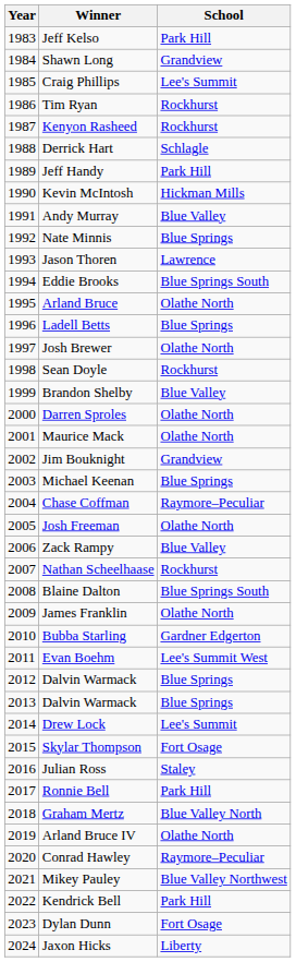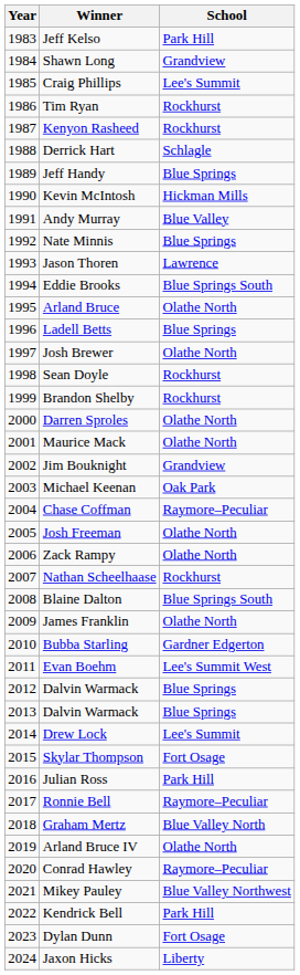 <table class="wikitable sortable">
 <tr>
 <th>Year</th>
 <th>Winner</th>
 <th>School</th>
 </tr>
 <tr>
 <td>1983</td>
 <td>Jeff Kelso</td>
 <td><a href='#'>Park Hill</a></td>
 </tr>
 <tr>
 <td>1984</td>
 <td>Shawn Long</td>
 <td><a href='#'>Grandview</a></td>
 </tr>
 <tr>
 <td>1985</td>
 <td>Craig Phillips</td>
 <td><a href='#'>Lee's Summit</a></td>
 </tr>
 <tr>
 <td>1986</td>
 <td>Tim Ryan</td>
 <td><a href='#'>Rockhurst</a></td>
 </tr>
 <tr>
 <td>1987</td>
 <td><a href='#'>Kenyon Rasheed</a></td>
 <td><a href='#'>Rockhurst</a></td>
 </tr>
 <tr>
 <td>1988</td>
 <td>Derrick Hart</td>
 <td><a href='#'>Schlagle</a></td>
 </tr>
 <tr>
 <td>1989</td>
 <td>Jeff Handy</td>
-<td><a href='#'>Park Hill</a></td>
+<td><a href='#'>Blue Springs</a></td>
 </tr>
 <tr>
 <td>1990</td>
 <td>Kevin McIntosh</td>
 <td><a href='#'>Hickman Mills</a></td>
 </tr>
 <tr>
 <td>1991</td>
 <td>Andy Murray</td>
 <td><a href='#'>Blue Valley</a></td>
 </tr>
 <tr>
 <td>1992</td>
 <td>Nate Minnis</td>
 <td><a href='#'>Blue Springs</a></td>
 </tr>
 <tr>
 <td>1993</td>
 <td>Jason Thoren</td>
 <td><a href='#'>Lawrence</a></td>
 </tr>
 <tr>
 <td>1994</td>
 <td>Eddie Brooks</td>
 <td><a href='#'>Blue Springs South</a></td>
 </tr>
 <tr>
 <td>1995</td>
 <td><a href='#'>Arland Bruce</a></td>
 <td><a href='#'>Olathe North</a></td>
 </tr>
 <tr>
 <td>1996</td>
 <td><a href='#'>Ladell Betts</a></td>
 <td><a href='#'>Blue Springs</a></td>
 </tr>
 <tr>
 <td>1997</td>
 <td>Josh Brewer</td>
 <td><a href='#'>Olathe North</a></td>
 </tr>
 <tr>
 <td>1998</td>
 <td>Sean Doyle</td>
 <td><a href='#'>Rockhurst</a></td>
 </tr>
 <tr>
 <td>1999</td>
 <td>Brandon Shelby</td>
-<td><a href='#'>Blue Valley</a></td>
+<td><a href='#'>Rockhurst</a></td>
 </tr>
 <tr>
 <td>2000</td>
 <td><a href='#'>Darren Sproles</a></td>
 <td><a href='#'>Olathe North</a></td>
 </tr>
 <tr>
 <td>2001</td>
 <td>Maurice Mack</td>
 <td><a href='#'>Olathe North</a></td>
 </tr>
 <tr>
 <td>2002</td>
 <td>Jim Bouknight</td>
 <td><a href='#'>Grandview</a></td>
 </tr>
 <tr>
 <td>2003</td>
 <td>Michael Keenan</td>
-<td><a href='#'>Blue Springs</a></td>
+<td><a href='#'>Oak Park</a></td>
 </tr>
 <tr>
 <td>2004</td>
 <td><a href='#'>Chase Coffman</a></td>
 <td><a href='#'>Raymore–Peculiar</a></td>
 </tr>
 <tr>
 <td>2005</td>
 <td><a href='#'>Josh Freeman</a></td>
 <td><a href='#'>Olathe North</a></td>
 </tr>
 <tr>
 <td>2006</td>
 <td>Zack Rampy</td>
-<td><a href='#'>Blue Valley</a></td>
+<td><a href='#'>Olathe North</a></td>
 </tr>
 <tr>
 <td>2007</td>
 <td><a href='#'>Nathan Scheelhaase</a></td>
 <td><a href='#'>Rockhurst</a></td>
 </tr>
 <tr>
 <td>2008</td>
 <td>Blaine Dalton</td>
 <td><a href='#'>Blue Springs South</a></td>
 </tr>
 <tr>
 <td>2009</td>
 <td>James Franklin</td>
 <td><a href='#'>Olathe North</a></td>
 </tr>
 <tr>
 <td>2010</td>
 <td><a href='#'>Bubba Starling</a></td>
 <td><a href='#'>Gardner Edgerton</a></td>
 </tr>
 <tr>
 <td>2011</td>
 <td><a href='#'>Evan Boehm</a></td>
 <td><a href='#'>Lee's Summit West</a></td>
 </tr>
 <tr>
 <td>2012</td>
 <td>Dalvin Warmack</td>
 <td><a href='#'>Blue Springs</a></td>
 </tr>
 <tr>
 <td>2013</td>
 <td>Dalvin Warmack</td>
 <td><a href='#'>Blue Springs</a></td>
 </tr>
 <tr>
 <td>2014</td>
 <td><a href='#'>Drew Lock</a></td>
 <td><a href='#'>Lee's Summit</a></td>
 </tr>
 <tr>
 <td>2015</td>
 <td><a href='#'>Skylar Thompson</a></td>
 <td><a href='#'>Fort Osage</a></td>
 </tr>
 <tr>
 <td>2016</td>
 <td>Julian Ross</td>
-<td><a href='#'>Staley</a></td>
+<td><a href='#'>Park Hill</a></td>
 </tr>
 <tr>
 <td>2017</td>
 <td><a href='#'>Ronnie Bell</a></td>
-<td><a href='#'>Park Hill</a></td>
+<td><a href='#'>Raymore–Peculiar</a></td>
 </tr>
 <tr>
 <td>2018</td>
 <td><a href='#'>Graham Mertz</a></td>
 <td><a href='#'>Blue Valley North</a></td>
 </tr>
 <tr>
 <td>2019</td>
 <td>Arland Bruce IV</td>
 <td><a href='#'>Olathe North</a></td>
 </tr>
 <tr>
 <td>2020</td>
 <td>Conrad Hawley</td>
 <td><a href='#'>Raymore–Peculiar</a></td>
 </tr>
 <tr>
 <td>2021</td>
 <td>Mikey Pauley</td>
 <td><a href='#'>Blue Valley Northwest</a></td>
 </tr>
 <tr>
 <td>2022</td>
 <td>Kendrick Bell</td>
 <td><a href='#'>Park Hill</a></td>
 </tr>
 <tr>
 <td>2023</td>
 <td>Dylan Dunn</td>
 <td><a href='#'>Fort Osage</a></td>
 </tr>
 <tr>
 <td>2024</td>
 <td>Jaxon Hicks</td>
 <td><a href='#'>Liberty</a></td>
 </tr>
 </table>
